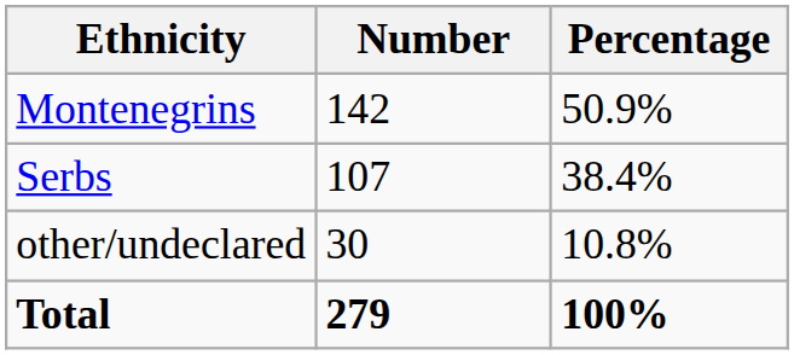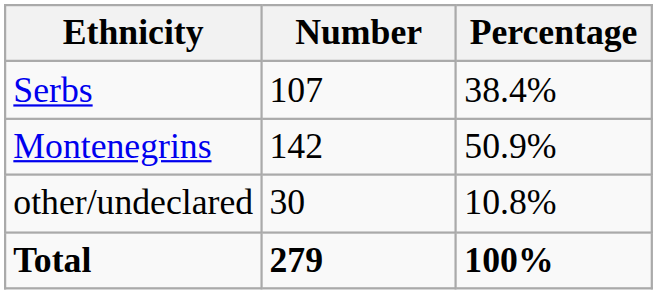 <table class="wikitable">
 <tr>
 <th width="100px">Ethnicity</th>
 <th width="80px">Number</th>
 <th width="80px">Percentage</th>
 </tr>
 <tr>
+<td><a href='#'>Serbs</a></td>
+<td>107</td>
+<td>38.4%</td>
+</tr>
+<tr>
 <td><a href='#'>Montenegrins</a></td>
 <td>142</td>
 <td>50.9%</td>
-</tr>
-<tr>
-<td><a href='#'>Serbs</a></td>
-<td>107</td>
-<td>38.4%</td>
 </tr>
 <tr>
 <td>other/undeclared</td>
 <td>30</td>
 <td>10.8%</td>
 </tr>
 <tr>
 <td><strong>Total</strong></td>
 <td><strong>279</strong></td>
 <td><strong>100%</strong></td>
 </tr>
 </table>
